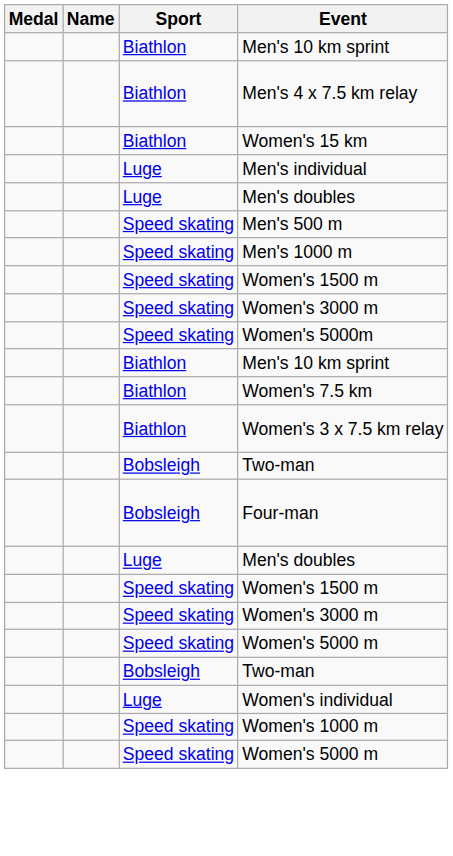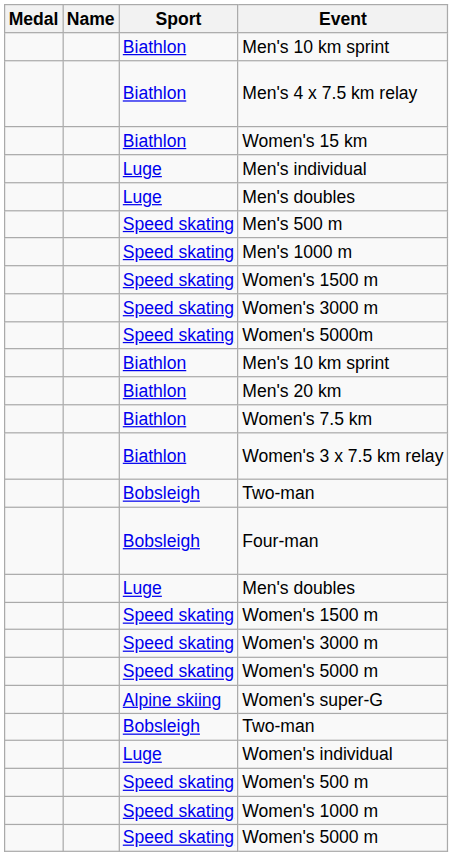 <table class="wikitable sortable" style="font-size:90%">
 <tr>
 <th>Medal</th>
 <th>Name</th>
 <th>Sport</th>
 <th>Event</th>
 </tr>
 <tr>
 <td></td>
 <td></td>
 <td><a href='#'>Biathlon</a></td>
 <td>Men's 10 km sprint</td>
 </tr>
 <tr>
 <td></td>
 <td> <br>  <br>  <br> </td>
 <td><a href='#'>Biathlon</a></td>
 <td>Men's 4 x 7.5 km relay</td>
 </tr>
 <tr>
 <td></td>
 <td></td>
 <td><a href='#'>Biathlon</a></td>
 <td>Women's 15 km</td>
 </tr>
 <tr>
 <td></td>
 <td></td>
 <td><a href='#'>Luge</a></td>
 <td>Men's individual</td>
 </tr>
 <tr>
 <td></td>
 <td> <br> </td>
 <td><a href='#'>Luge</a></td>
 <td>Men's doubles</td>
 </tr>
 <tr>
 <td></td>
 <td></td>
 <td><a href='#'>Speed skating</a></td>
 <td>Men's 500 m</td>
 </tr>
 <tr>
 <td></td>
 <td></td>
 <td><a href='#'>Speed skating</a></td>
 <td>Men's 1000 m</td>
 </tr>
 <tr>
 <td></td>
 <td></td>
 <td><a href='#'>Speed skating</a></td>
 <td>Women's 1500 m</td>
 </tr>
 <tr>
 <td></td>
 <td></td>
 <td><a href='#'>Speed skating</a></td>
 <td>Women's 3000 m</td>
 </tr>
 <tr>
 <td></td>
 <td></td>
 <td><a href='#'>Speed skating</a></td>
 <td>Women's 5000m</td>
 </tr>
 <tr>
 <td></td>
 <td></td>
 <td><a href='#'>Biathlon</a></td>
 <td>Men's 10 km sprint</td>
 </tr>
 <tr>
 <td></td>
 <td></td>
 <td><a href='#'>Biathlon</a></td>
+<td>Men's 20 km</td>
+</tr>
+<tr>
+<td></td>
+<td></td>
+<td><a href='#'>Biathlon</a></td>
 <td>Women's 7.5 km</td>
 </tr>
 <tr>
 <td></td>
 <td> <br>  <br> </td>
 <td><a href='#'>Biathlon</a></td>
 <td>Women's 3 x 7.5 km relay</td>
 </tr>
 <tr>
 <td></td>
 <td> <br> </td>
 <td><a href='#'>Bobsleigh</a></td>
 <td>Two-man</td>
 </tr>
 <tr>
 <td></td>
 <td> <br>  <br>  <br> </td>
 <td><a href='#'>Bobsleigh</a></td>
 <td>Four-man</td>
 </tr>
 <tr>
 <td></td>
 <td> <br> </td>
 <td><a href='#'>Luge</a></td>
 <td>Men's doubles</td>
 </tr>
 <tr>
 <td></td>
 <td></td>
 <td><a href='#'>Speed skating</a></td>
 <td>Women's 1500 m</td>
 </tr>
 <tr>
 <td></td>
 <td></td>
 <td><a href='#'>Speed skating</a></td>
 <td>Women's 3000 m</td>
 </tr>
 <tr>
 <td></td>
 <td></td>
 <td><a href='#'>Speed skating</a></td>
 <td>Women's 5000 m</td>
 </tr>
 <tr>
 <td></td>
+<td></td>
+<td><a href='#'>Alpine skiing</a></td>
+<td>Women's super-G</td>
+</tr>
+<tr>
+<td></td>
 <td> <br> </td>
 <td><a href='#'>Bobsleigh</a></td>
 <td>Two-man</td>
 </tr>
 <tr>
 <td></td>
 <td></td>
 <td><a href='#'>Luge</a></td>
 <td>Women's individual</td>
 </tr>
 <tr>
 <td></td>
 <td></td>
 <td><a href='#'>Speed skating</a></td>
+<td>Women's 500 m</td>
+</tr>
+<tr>
+<td></td>
+<td></td>
+<td><a href='#'>Speed skating</a></td>
 <td>Women's 1000 m</td>
 </tr>
 <tr>
 <td></td>
 <td></td>
 <td><a href='#'>Speed skating</a></td>
 <td>Women's 5000 m</td>
 </tr>
 </table>
